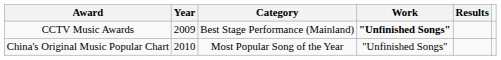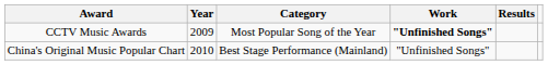 <table class="wikitable plainrowheaders" style="text-align:center;">
 <tr>
 <th scope="col">Award</th>
 <th scope="col">Year</th>
 <th scope="col">Category</th>
 <th scope="col">Work</th>
 <th scope="col">Results</th>
 </tr>
 <tr>
 <td>CCTV Music Awards</td>
 <td>2009</td>
-<td>Best Stage Performance (Mainland)</td>
+<td>Most Popular Song of the Year</td>
 <td><strong>"Unfinished Songs"</strong></td>
 <td></td>
 <td></td>
 </tr>
 <tr>
 <td>China's Original Music Popular Chart</td>
 <td>2010</td>
-<td>Most Popular Song of the Year</td>
+<td>Best Stage Performance (Mainland)</td>
 <td>"Unfinished Songs"</td>
 <td></td>
 <td></td>
 </tr>
 </table>
